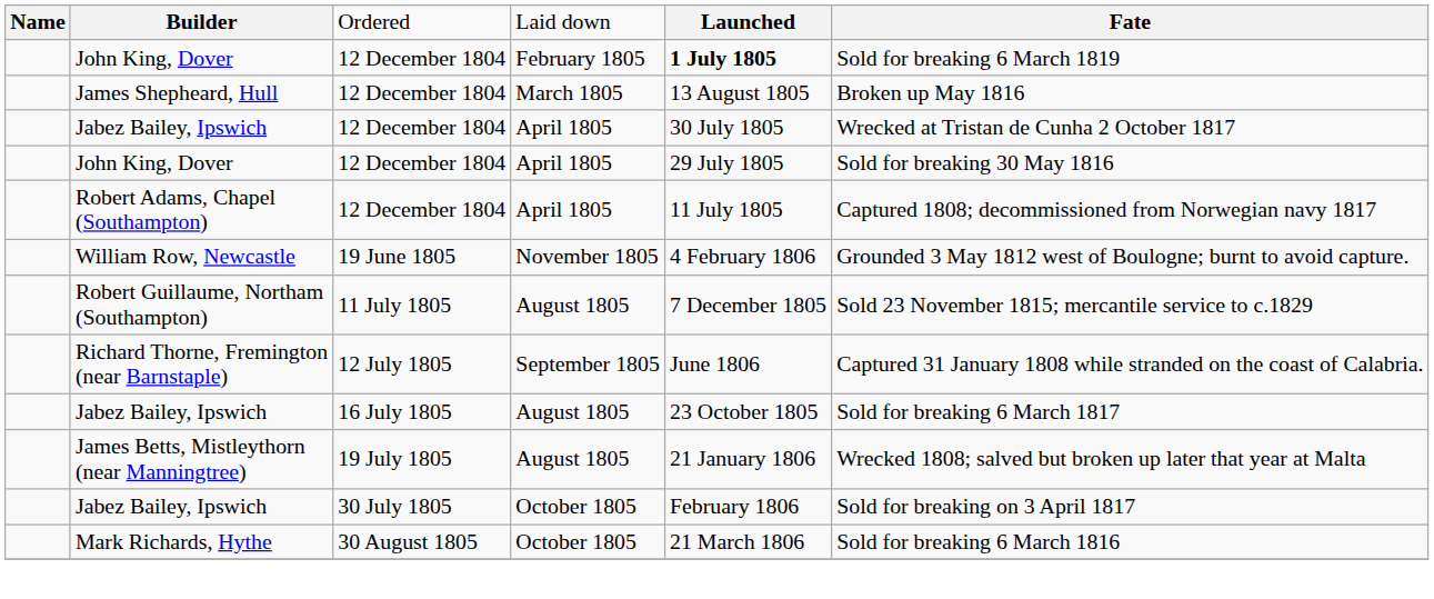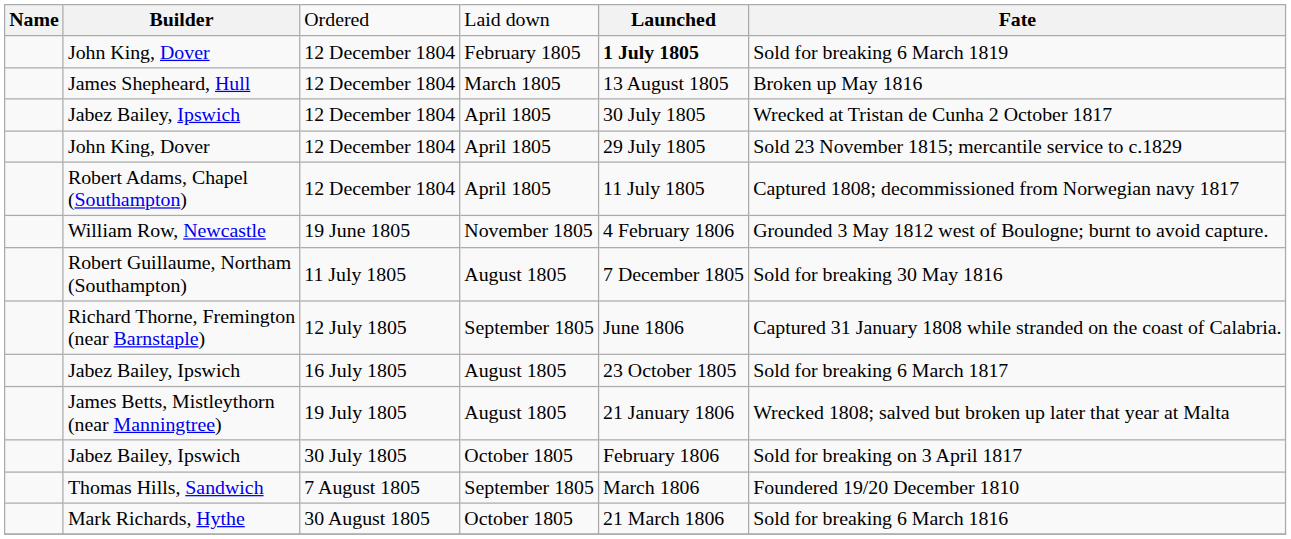 <table class="wikitable" style="text-align:left">
 <tr>
 <th>Name</th>
 <th>Builder</th>
 <td>Ordered</td>
 <td>Laid down</td>
 <th>Launched</th>
 <th>Fate</th>
 </tr>
 <tr>
 <td></td>
 <td>John King, <a href='#'>Dover</a></td>
 <td>12 December 1804</td>
 <td>February 1805</td>
 <td><strong>1 July 1805</strong></td>
 <td>Sold for breaking 6 March 1819</td>
 </tr>
 <tr>
 <td></td>
 <td>James Shepheard, <a href='#'>Hull</a></td>
 <td>12 December 1804</td>
 <td>March 1805</td>
 <td>13 August 1805</td>
 <td>Broken up May 1816</td>
 </tr>
 <tr>
 <td></td>
 <td>Jabez Bailey, <a href='#'>Ipswich</a></td>
 <td>12 December 1804</td>
 <td>April 1805</td>
 <td>30 July 1805</td>
 <td>Wrecked at Tristan de Cunha 2 October 1817</td>
 </tr>
 <tr>
 <td></td>
 <td>John King, Dover</td>
 <td>12 December 1804</td>
 <td>April 1805</td>
 <td>29 July 1805</td>
-<td>Sold for breaking 30 May 1816</td>
+<td>Sold 23 November 1815; mercantile service to c.1829</td>
 </tr>
 <tr>
 <td></td>
 <td>Robert Adams, Chapel<br>(<a href='#'>Southampton</a>)</td>
 <td>12 December 1804</td>
 <td>April 1805</td>
 <td>11 July 1805</td>
 <td>Captured 1808; decommissioned from Norwegian navy 1817</td>
 </tr>
 <tr>
 <td></td>
 <td>William Row, <a href='#'>Newcastle</a></td>
 <td>19 June 1805</td>
 <td>November 1805</td>
 <td>4 February 1806</td>
 <td>Grounded 3 May 1812 west of Boulogne; burnt to avoid capture.</td>
 </tr>
 <tr>
 <td></td>
 <td>Robert Guillaume, Northam<br>(Southampton)</td>
 <td>11 July 1805</td>
 <td>August 1805</td>
 <td>7 December 1805</td>
-<td>Sold 23 November 1815; mercantile service to c.1829</td>
+<td>Sold for breaking 30 May 1816</td>
 </tr>
 <tr>
 <td></td>
 <td>Richard Thorne, Fremington<br>(near <a href='#'>Barnstaple</a>)</td>
 <td>12 July 1805</td>
 <td>September 1805</td>
 <td>June 1806</td>
 <td>Captured 31 January 1808 while stranded on the coast of Calabria.</td>
 </tr>
 <tr>
 <td></td>
 <td>Jabez Bailey, Ipswich</td>
 <td>16 July 1805</td>
 <td>August 1805</td>
 <td>23 October 1805</td>
 <td>Sold for breaking 6 March 1817</td>
 </tr>
 <tr>
 <td></td>
 <td>James Betts, Mistleythorn<br>(near <a href='#'>Manningtree</a>)</td>
 <td>19 July 1805</td>
 <td>August 1805</td>
 <td>21 January 1806</td>
 <td>Wrecked 1808; salved but broken up later that year at Malta</td>
 </tr>
 <tr>
 <td></td>
 <td>Jabez Bailey, Ipswich</td>
 <td>30 July 1805</td>
 <td>October 1805</td>
 <td>February 1806</td>
 <td>Sold for breaking on 3 April 1817</td>
 </tr>
 <tr>
 <td></td>
+<td>Thomas Hills, <a href='#'>Sandwich</a></td>
+<td>7 August 1805</td>
+<td>September 1805</td>
+<td>March 1806</td>
+<td>Foundered 19/20 December 1810</td>
+</tr>
+<tr>
+<td></td>
 <td>Mark Richards, <a href='#'>Hythe</a></td>
 <td>30 August 1805</td>
 <td>October 1805</td>
 <td>21 March 1806</td>
 <td>Sold for breaking 6 March 1816</td>
 </tr>
 <tr>
 </tr>
 </table>
